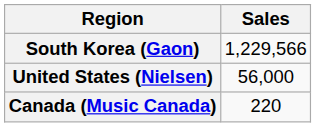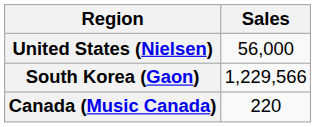 <table class="wikitable plainrowheaders" style="text-align:center;">
 <tr>
 <th>Region</th>
 <th scope="col">Sales</th>
 </tr>
 <tr>
+<th scope=row>United States (<a href='#'>Nielsen</a>)</th>
+<td>56,000</td>
+</tr>
+<tr>
 <th scope=row>South Korea (<a href='#'>Gaon</a>)</th>
 <td>1,229,566</td>
-</tr>
-<tr>
-<th scope=row>United States (<a href='#'>Nielsen</a>)</th>
-<td>56,000</td>
 </tr>
 <tr>
 <th scope=row>Canada (<a href='#'>Music Canada</a>)</th>
 <td>220</td>
 </tr>
 </table>
